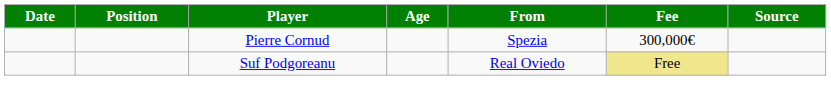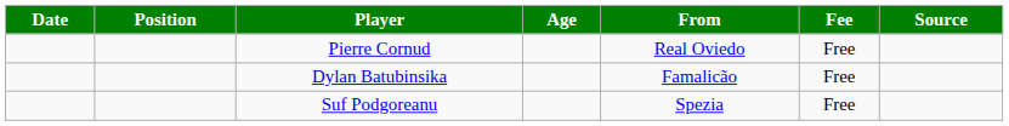 <table class="wikitable sortable" style="text-align:center; width:100%;">
 <tr>
 <th scope="col" style="background:#008000; color:white;">Date</th>
 <th scope="col" style="background:#008000; color:white;">Position</th>
 <th scope="col" style="background:#008000; color:white;">Player</th>
 <th scope="col" style="background:#008000; color:white;">Age</th>
 <th scope="col" style="background:#008000; color:white;">From</th>
 <th scope="col" style="background:#008000; color:white;" data-sort-type="currency">Fee</th>
 <th scope="col" style="background:#008000; color:white;" class="unsortable">Source</th>
 </tr>
 <tr>
 <td></td>
 <td></td>
 <td> <a href='#'>Pierre Cornud</a></td>
 <td></td>
-<td> <a href='#'>Spezia</a></td>
-<td>300,000€</td>
+<td> <a href='#'>Real Oviedo</a></td>
+<td>Free</td>
+<td></td>
+</tr>
+<tr>
+<td></td>
+<td></td>
+<td> <a href='#'>Dylan Batubinsika</a></td>
+<td></td>
+<td> <a href='#'>Famalicão</a></td>
+<td>Free</td>
 <td></td>
 </tr>
 <tr>
 <td></td>
 <td></td>
 <td> <a href='#'>Suf Podgoreanu</a></td>
 <td></td>
-<td> <a href='#'>Real Oviedo</a></td>
-<td style="background: khaki;">Free</td>
+<td> <a href='#'>Spezia</a></td>
+<td>Free</td>
 <td></td>
 </tr>
 </table>
